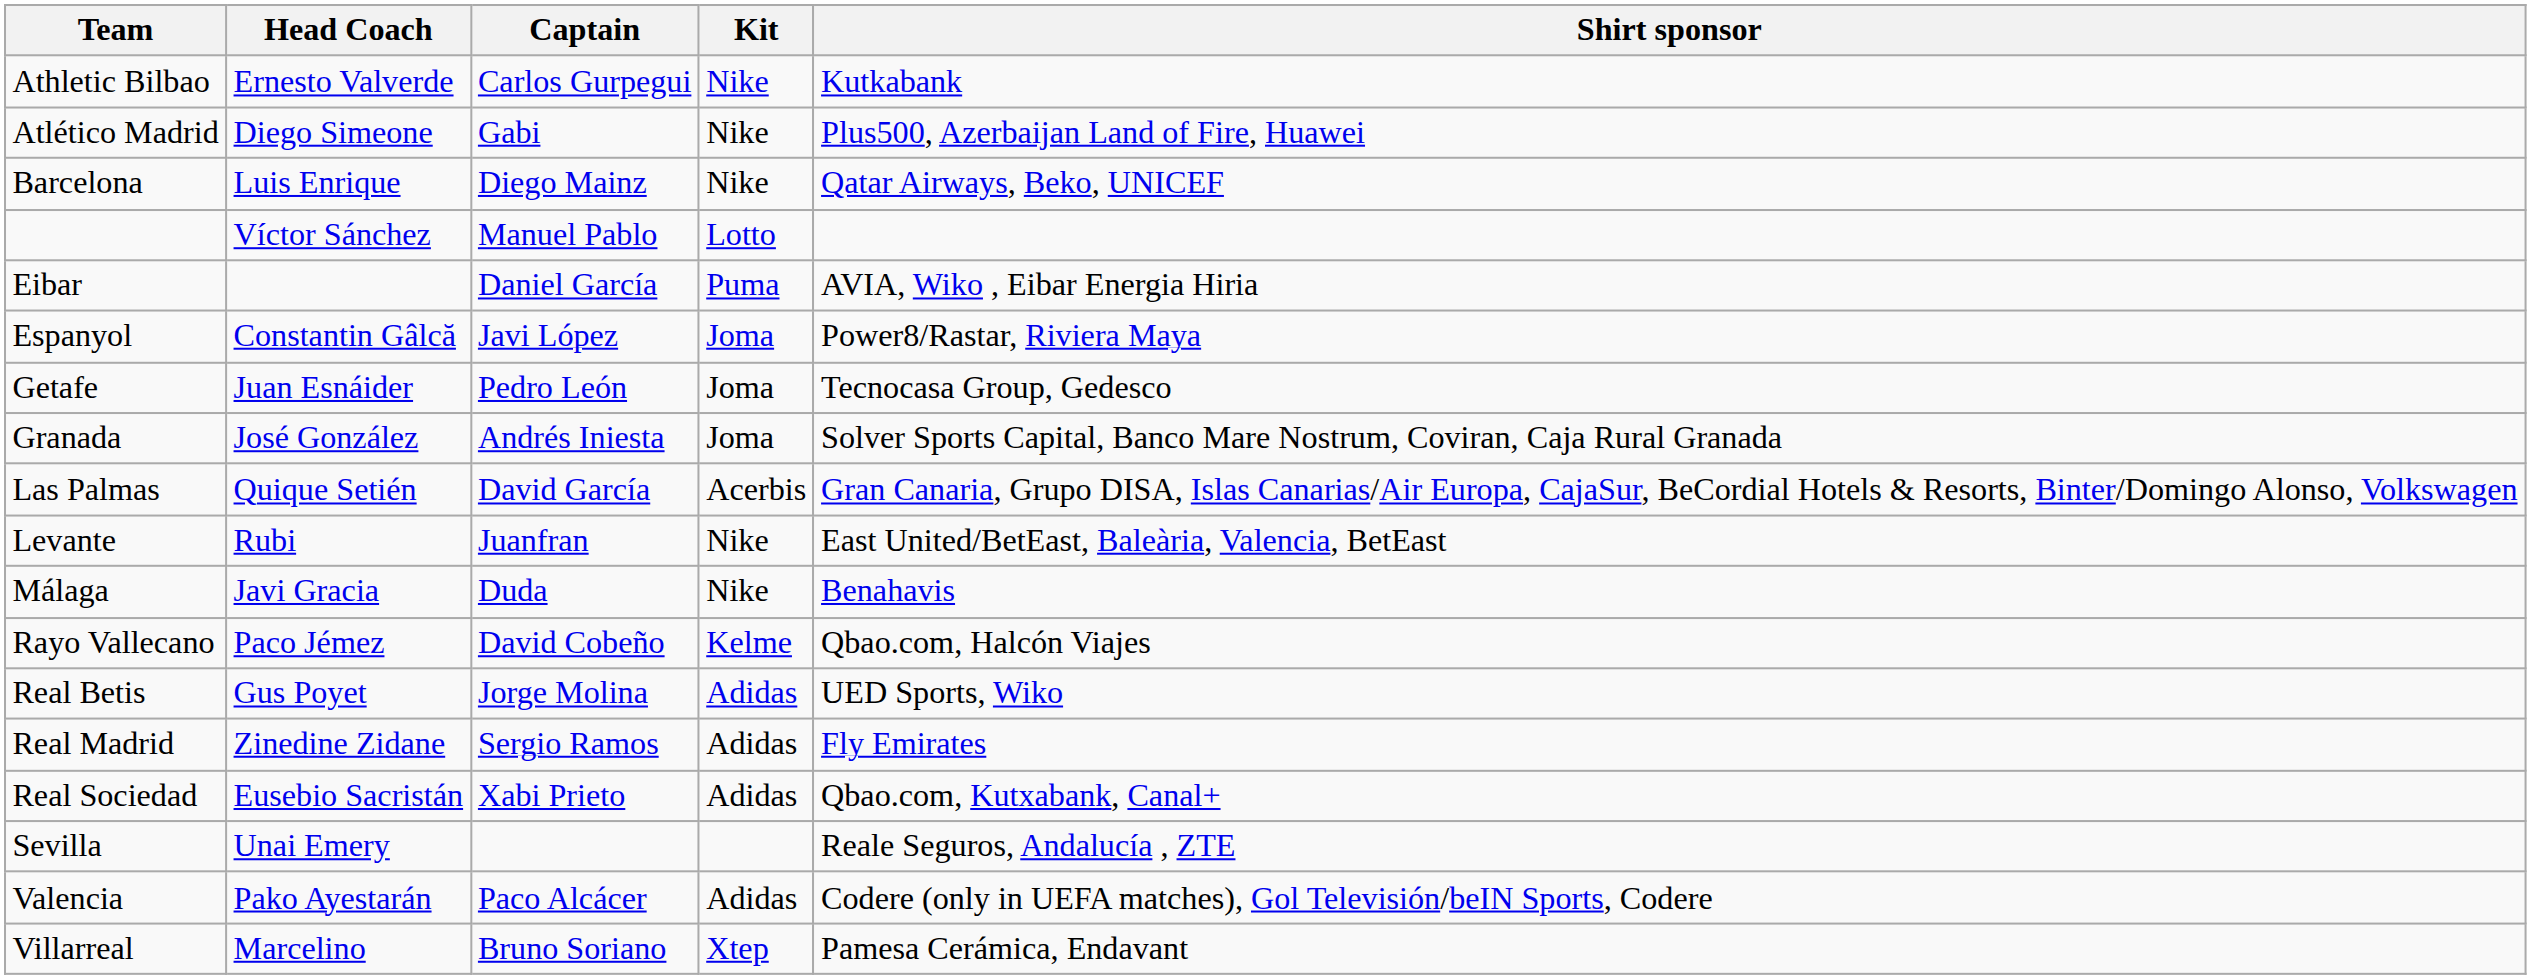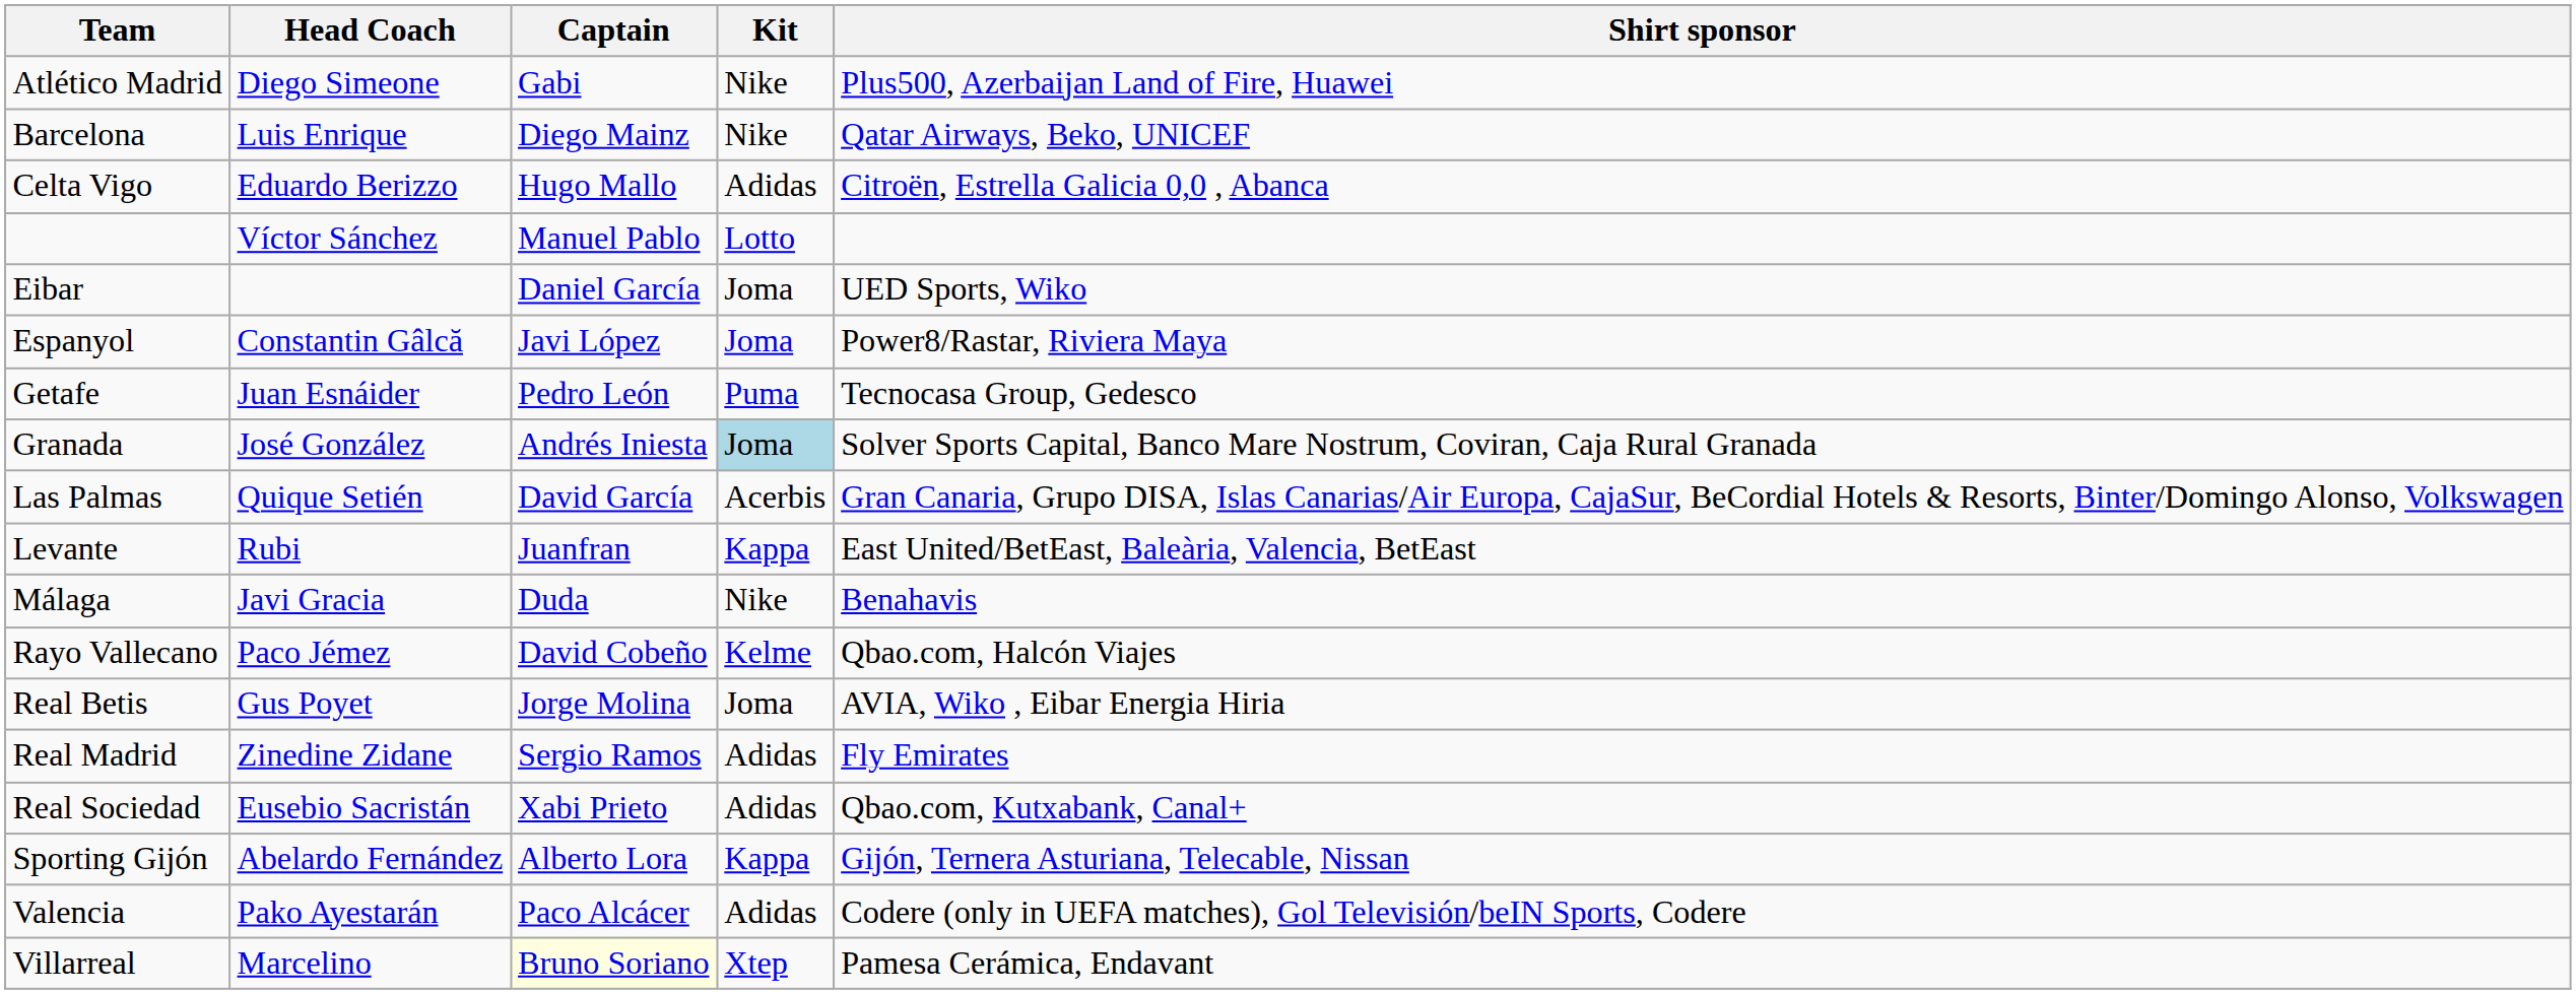 <table class="wikitable sortable" style="text-align: left;">
 <tr>
 <th>Team</th>
 <th>Head Coach</th>
 <th>Captain</th>
 <th>Kit</th>
 <th>Shirt sponsor</th>
-</tr>
-<tr>
-<td>Athletic Bilbao</td>
-<td> <a href='#'>Ernesto Valverde</a></td>
-<td> <a href='#'>Carlos Gurpegui</a></td>
-<td><a href='#'>Nike</a></td>
-<td><a href='#'>Kutkabank</a></td>
 </tr>
 <tr>
 <td>Atlético Madrid</td>
 <td> <a href='#'>Diego Simeone</a></td>
 <td> <a href='#'>Gabi</a></td>
 <td>Nike</td>
 <td><a href='#'>Plus500</a>, <a href='#'>Azerbaijan Land of Fire</a>, <a href='#'>Huawei</a></td>
 </tr>
 <tr>
 <td>Barcelona</td>
 <td> <a href='#'>Luis Enrique</a></td>
 <td> <a href='#'>Diego Mainz</a></td>
 <td>Nike</td>
 <td><a href='#'>Qatar Airways</a>, <a href='#'>Beko</a>, <a href='#'>UNICEF</a></td>
 </tr>
 <tr>
+<td>Celta Vigo</td>
+<td> <a href='#'>Eduardo Berizzo</a></td>
+<td> <a href='#'>Hugo Mallo</a></td>
+<td>Adidas</td>
+<td><a href='#'>Citroën</a>, <a href='#'>Estrella Galicia 0,0</a> , <a href='#'>Abanca</a></td>
+</tr>
+<tr>
 <td></td>
 <td> <a href='#'>Víctor Sánchez</a></td>
 <td> <a href='#'>Manuel Pablo</a></td>
 <td><a href='#'>Lotto</a></td>
 <td></td>
 </tr>
 <tr>
 <td>Eibar</td>
 <td></td>
 <td> <a href='#'>Daniel García</a></td>
-<td><a href='#'>Puma</a></td>
-<td>AVIA, <a href='#'>Wiko</a> , Eibar Energia Hiria</td>
+<td>Joma</td>
+<td>UED Sports, <a href='#'>Wiko</a> </td>
 </tr>
 <tr>
 <td>Espanyol</td>
 <td> <a href='#'>Constantin Gâlcă</a></td>
 <td> <a href='#'>Javi López</a></td>
 <td><a href='#'>Joma</a></td>
 <td>Power8/Rastar, <a href='#'>Riviera Maya</a> </td>
 </tr>
 <tr>
 <td>Getafe</td>
 <td> <a href='#'>Juan Esnáider</a></td>
 <td> <a href='#'>Pedro León</a></td>
-<td>Joma</td>
+<td><a href='#'>Puma</a></td>
 <td>Tecnocasa Group, Gedesco</td>
 </tr>
 <tr>
 <td>Granada</td>
 <td> <a href='#'>José González</a></td>
 <td> <a href='#'>Andrés Iniesta</a></td>
-<td>Joma</td>
+<td style="background: lightblue;">Joma</td>
 <td>Solver Sports Capital, Banco Mare Nostrum, Coviran, Caja Rural Granada</td>
 </tr>
 <tr>
 <td>Las Palmas</td>
 <td> <a href='#'>Quique Setién</a></td>
 <td> <a href='#'>David García</a></td>
 <td>Acerbis</td>
 <td><a href='#'>Gran Canaria</a>, Grupo DISA, <a href='#'>Islas Canarias</a>/<a href='#'>Air Europa</a>, <a href='#'>CajaSur</a>, BeCordial Hotels & Resorts, <a href='#'>Binter</a>/Domingo Alonso, <a href='#'>Volkswagen</a></td>
 </tr>
 <tr>
 <td>Levante</td>
 <td> <a href='#'>Rubi</a></td>
 <td> <a href='#'>Juanfran</a></td>
-<td>Nike</td>
+<td><a href='#'>Kappa</a></td>
 <td>East United/BetEast, <a href='#'>Baleària</a>, <a href='#'>Valencia</a>, BetEast</td>
 </tr>
 <tr>
 <td>Málaga</td>
 <td> <a href='#'>Javi Gracia</a></td>
 <td> <a href='#'>Duda</a></td>
 <td>Nike</td>
 <td><a href='#'>Benahavis</a></td>
 </tr>
 <tr>
 <td>Rayo Vallecano</td>
 <td> <a href='#'>Paco Jémez</a></td>
 <td> <a href='#'>David Cobeño</a></td>
 <td><a href='#'>Kelme</a></td>
 <td>Qbao.com, Halcón Viajes</td>
 </tr>
 <tr>
 <td>Real Betis</td>
 <td> <a href='#'>Gus Poyet</a></td>
 <td> <a href='#'>Jorge Molina</a></td>
-<td><a href='#'>Adidas</a></td>
-<td>UED Sports, <a href='#'>Wiko</a> </td>
+<td>Joma</td>
+<td>AVIA, <a href='#'>Wiko</a> , Eibar Energia Hiria</td>
 </tr>
 <tr>
 <td>Real Madrid</td>
 <td> <a href='#'>Zinedine Zidane</a></td>
 <td> <a href='#'>Sergio Ramos</a></td>
 <td>Adidas</td>
 <td><a href='#'>Fly Emirates</a></td>
 </tr>
 <tr>
 <td>Real Sociedad</td>
 <td> <a href='#'>Eusebio Sacristán</a></td>
 <td> <a href='#'>Xabi Prieto</a></td>
 <td>Adidas</td>
 <td>Qbao.com, <a href='#'>Kutxabank</a>, <a href='#'>Canal+</a></td>
 </tr>
 <tr>
-<td>Sevilla</td>
-<td> <a href='#'>Unai Emery</a></td>
-<td></td>
-<td></td>
-<td>Reale Seguros, <a href='#'>Andalucía</a> , <a href='#'>ZTE</a> </td>
+<td>Sporting Gijón</td>
+<td> <a href='#'>Abelardo Fernández</a></td>
+<td> <a href='#'>Alberto Lora</a></td>
+<td><a href='#'>Kappa</a></td>
+<td><a href='#'>Gijón</a>, <a href='#'>Ternera Asturiana</a>, <a href='#'>Telecable</a>, <a href='#'>Nissan</a></td>
 </tr>
 <tr>
 <td>Valencia</td>
 <td> <a href='#'>Pako Ayestarán</a></td>
 <td> <a href='#'>Paco Alcácer</a></td>
 <td>Adidas</td>
 <td>Codere (only in UEFA matches), <a href='#'>Gol Televisión</a>/<a href='#'>beIN Sports</a>, Codere</td>
 </tr>
 <tr>
 <td>Villarreal</td>
 <td> <a href='#'>Marcelino</a></td>
-<td> <a href='#'>Bruno Soriano</a></td>
+<td style="background: lightyellow;"> <a href='#'>Bruno Soriano</a></td>
 <td><a href='#'>Xtep</a></td>
 <td>Pamesa Cerámica, Endavant</td>
 </tr>
 </table>
